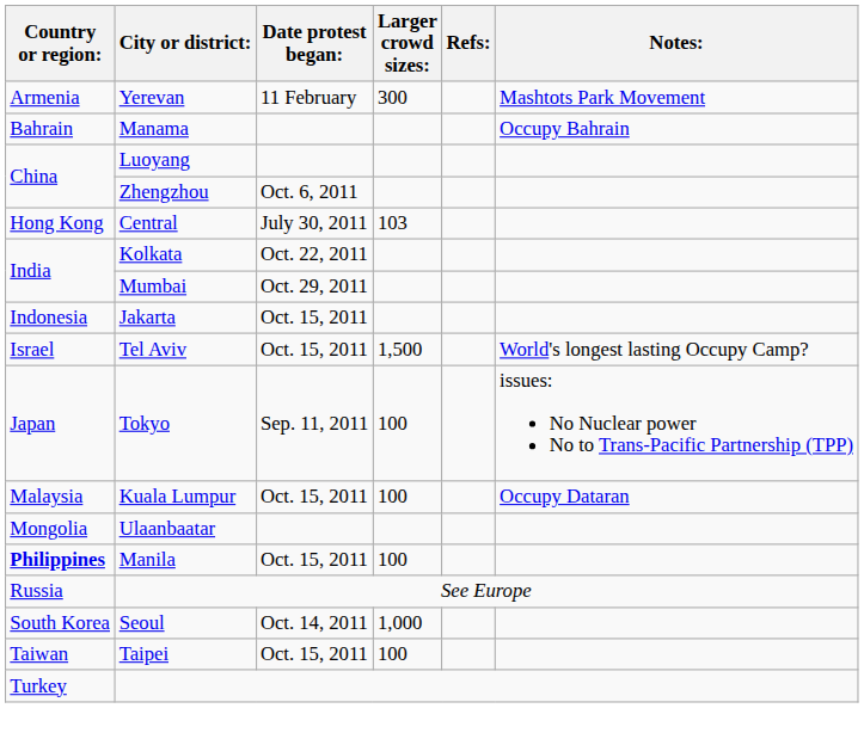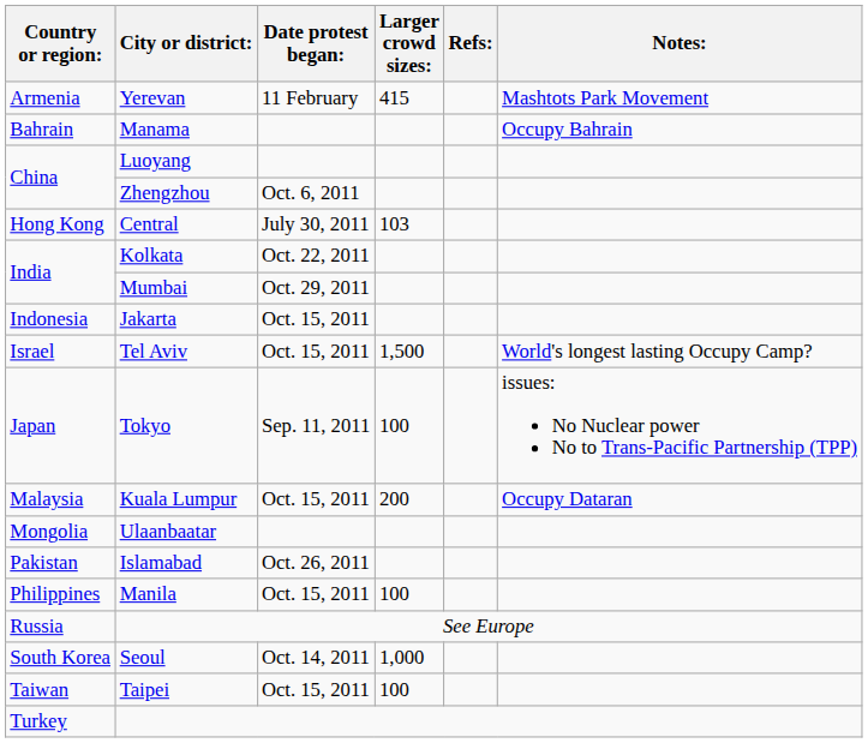 <table class="wikitable sortable">
 <tr>
 <th>Country<br>or region:</th>
 <th>City or district:</th>
 <th>Date protest<br>began:</th>
 <th>Larger<br>crowd<br>sizes:</th>
 <th>Refs:</th>
 <th>Notes:</th>
 </tr>
 <tr>
 <td><a href='#'>Armenia</a></td>
 <td><a href='#'>Yerevan</a></td>
 <td>11 February</td>
-<td>300</td>
+<td>415</td>
 <td></td>
 <td><a href='#'>Mashtots Park Movement</a></td>
 </tr>
 <tr>
 <td><a href='#'>Bahrain</a></td>
 <td><a href='#'>Manama</a></td>
 <td></td>
 <td></td>
 <td></td>
 <td><a href='#'>Occupy Bahrain</a></td>
 </tr>
 <tr>
 <td rowspan="2"><a href='#'>China</a></td>
 <td><a href='#'>Luoyang</a></td>
 <td></td>
 <td></td>
 <td></td>
 <td></td>
 </tr>
 <tr>
 <td><a href='#'>Zhengzhou</a></td>
 <td>Oct. 6, 2011</td>
 <td></td>
 <td></td>
 <td></td>
 </tr>
 <tr>
 <td><a href='#'>Hong Kong</a></td>
 <td><a href='#'>Central</a></td>
 <td>July 30, 2011</td>
 <td>103</td>
 <td></td>
 <td></td>
 </tr>
 <tr>
 <td rowspan="2"><a href='#'>India</a></td>
 <td><a href='#'>Kolkata</a></td>
 <td>Oct. 22, 2011</td>
 <td></td>
 <td></td>
 <td></td>
 </tr>
 <tr>
 <td><a href='#'>Mumbai</a></td>
 <td>Oct. 29, 2011</td>
 <td></td>
 <td></td>
 <td></td>
 </tr>
 <tr>
 <td><a href='#'>Indonesia</a></td>
 <td><a href='#'>Jakarta</a></td>
 <td>Oct. 15, 2011</td>
 <td></td>
 <td></td>
 <td></td>
 </tr>
 <tr>
 <td><a href='#'>Israel</a></td>
 <td><a href='#'>Tel Aviv</a></td>
 <td>Oct. 15, 2011</td>
 <td>1,500</td>
 <td></td>
 <td><a href='#'>World</a>'s longest lasting Occupy Camp?</td>
 </tr>
 <tr>
 <td><a href='#'>Japan</a></td>
 <td><a href='#'>Tokyo</a></td>
 <td>Sep. 11, 2011</td>
 <td>100</td>
 <td></td>
 <td>issues:<br><ul><li>No Nuclear power</li><li>No to <a href='#'>Trans-Pacific Partnership (TPP)</a></li></ul></td>
 </tr>
 <tr>
 <td><a href='#'>Malaysia</a></td>
 <td><a href='#'>Kuala Lumpur</a></td>
 <td>Oct. 15, 2011</td>
-<td>100</td>
+<td>200</td>
 <td></td>
 <td><a href='#'>Occupy Dataran</a></td>
 </tr>
 <tr>
 <td><a href='#'>Mongolia</a></td>
 <td><a href='#'>Ulaanbaatar</a></td>
 <td></td>
 <td></td>
 <td></td>
 <td></td>
 </tr>
 <tr>
-<td><strong><a href='#'>Philippines</a></strong></td>
+<td><a href='#'>Pakistan</a></td>
+<td><a href='#'>Islamabad</a></td>
+<td>Oct. 26, 2011</td>
+<td></td>
+<td></td>
+<td></td>
+</tr>
+<tr>
+<td><a href='#'>Philippines</a></td>
 <td><a href='#'>Manila</a></td>
 <td>Oct. 15, 2011</td>
 <td>100</td>
 <td></td>
 <td></td>
 </tr>
 <tr>
 <td><a href='#'>Russia</a></td>
 <td colspan="5" style="text-align:center;"><em>See Europe</em></td>
 </tr>
 <tr>
 <td><a href='#'>South Korea</a></td>
 <td><a href='#'>Seoul</a></td>
 <td>Oct. 14, 2011</td>
 <td>1,000</td>
 <td></td>
 <td></td>
 </tr>
 <tr>
 <td><a href='#'>Taiwan</a></td>
 <td><a href='#'>Taipei</a></td>
 <td>Oct. 15, 2011</td>
 <td>100</td>
 <td></td>
 <td></td>
 </tr>
 <tr>
 <td><a href='#'>Turkey</a></td>
 <td colspan="5"></td>
 </tr>
 </table>
